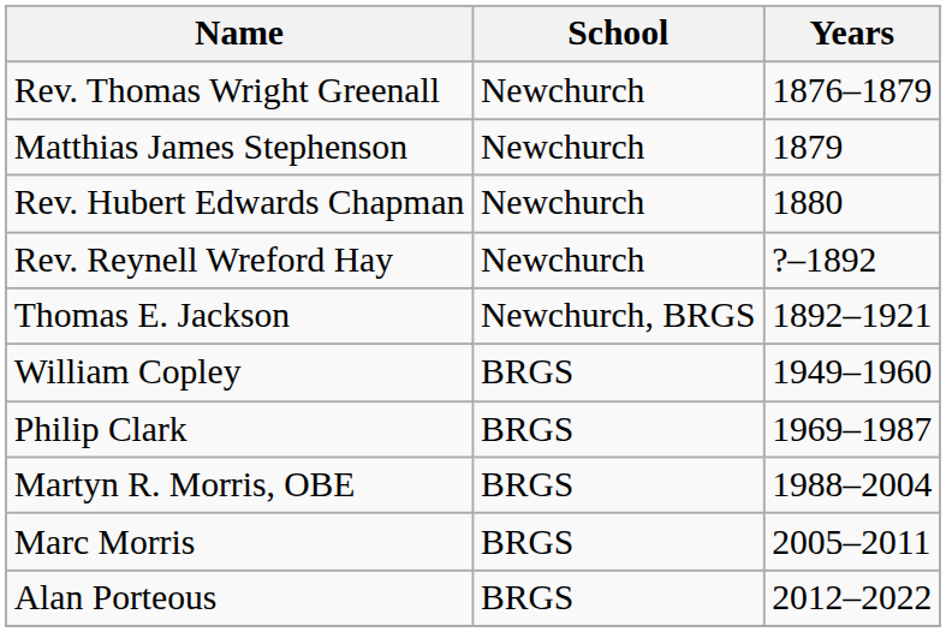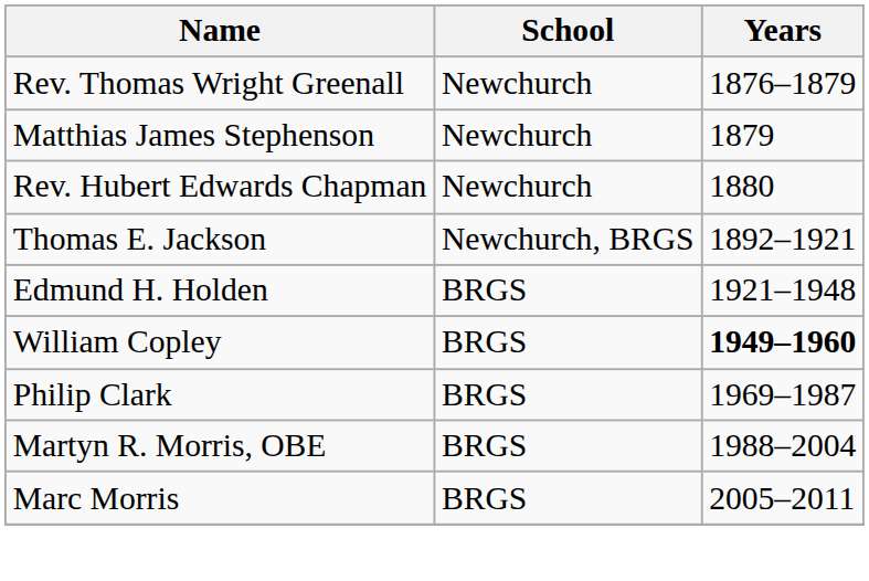 <table class="wikitable">
 <tr>
 <th>Name</th>
 <th>School</th>
 <th>Years</th>
 </tr>
 <tr>
 <td>Rev. Thomas Wright Greenall</td>
 <td>Newchurch</td>
 <td>1876–1879</td>
 </tr>
 <tr>
 <td>Matthias James Stephenson</td>
 <td>Newchurch</td>
 <td>1879</td>
 </tr>
 <tr>
 <td>Rev. Hubert Edwards Chapman</td>
 <td>Newchurch</td>
 <td>1880</td>
 </tr>
 <tr>
-<td>Rev. Reynell Wreford Hay</td>
-<td>Newchurch</td>
-<td>?–1892</td>
-</tr>
-<tr>
 <td>Thomas E. Jackson</td>
 <td>Newchurch, BRGS</td>
 <td>1892–1921</td>
 </tr>
 <tr>
+<td>Edmund H. Holden</td>
+<td>BRGS</td>
+<td>1921–1948</td>
+</tr>
+<tr>
 <td>William Copley</td>
 <td>BRGS</td>
-<td>1949–1960</td>
+<td><strong>1949–1960</strong></td>
 </tr>
 <tr>
 <td>Philip Clark</td>
 <td>BRGS</td>
 <td>1969–1987</td>
 </tr>
 <tr>
 <td>Martyn R. Morris, OBE</td>
 <td>BRGS</td>
 <td>1988–2004</td>
 </tr>
 <tr>
 <td>Marc Morris</td>
 <td>BRGS</td>
 <td>2005–2011</td>
 </tr>
-<tr>
-<td>Alan Porteous</td>
-<td>BRGS</td>
-<td>2012–2022</td>
-</tr>
 <tr James Johnstone || BRGS || 2022– current>
 </tr>
 </table>
